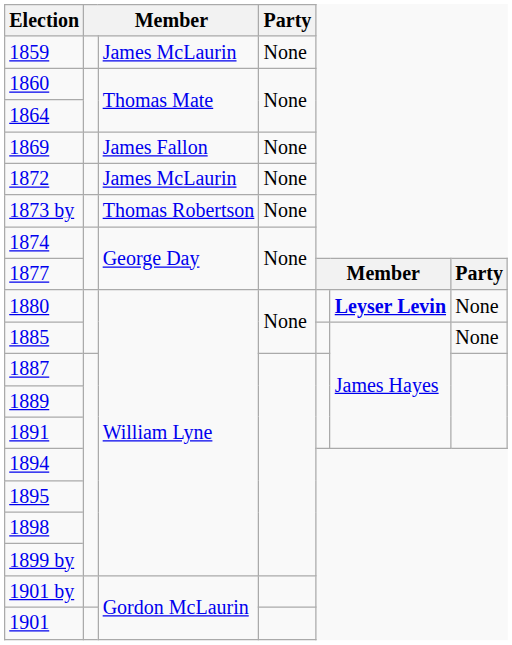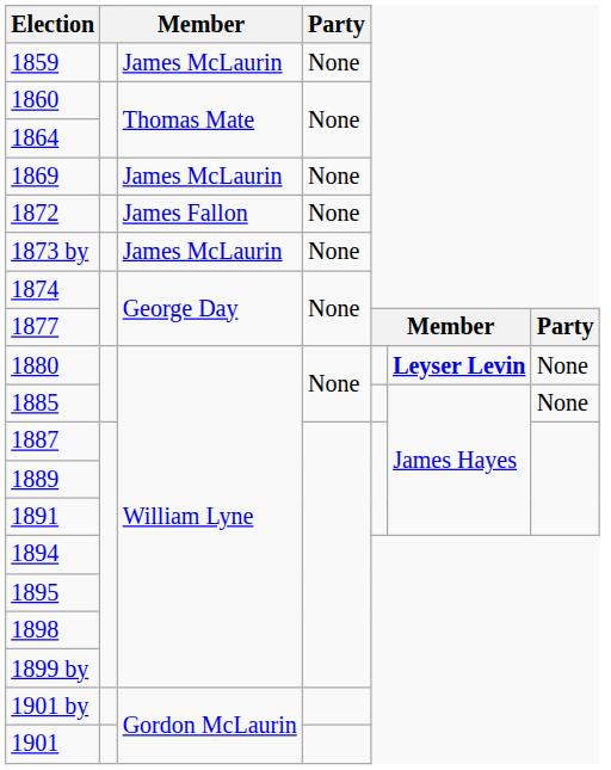 <table class="wikitable" style='border-style: none none none none;'>
 <tr>
 <th>Election</th>
 <th colspan="2">Member</th>
 <th>Party</th>
 </tr>
 <tr style="background: #f9f9f9">
 <td><a href='#'>1859</a></td>
 <td> </td>
 <td><a href='#'>James McLaurin</a></td>
 <td>None</td>
 </tr>
 <tr style="background: #f9f9f9">
 <td><a href='#'>1860</a></td>
 <td rowspan="2" > </td>
 <td rowspan="2"><a href='#'>Thomas Mate</a></td>
 <td rowspan="2">None</td>
 </tr>
 <tr style="background: #f9f9f9">
 <td><a href='#'>1864</a></td>
 </tr>
 <tr style="background: #f9f9f9">
 <td><a href='#'>1869</a></td>
 <td> </td>
-<td><a href='#'>James Fallon</a></td>
+<td><a href='#'>James McLaurin</a></td>
 <td>None</td>
 </tr>
 <tr style="background: #f9f9f9">
 <td><a href='#'>1872</a></td>
 <td> </td>
-<td><a href='#'>James McLaurin</a></td>
+<td><a href='#'>James Fallon</a></td>
 <td>None</td>
 </tr>
 <tr style="background: #f9f9f9">
 <td><a href='#'>1873 by</a></td>
 <td> </td>
-<td><a href='#'>Thomas Robertson</a></td>
+<td><a href='#'>James McLaurin</a></td>
 <td>None</td>
 </tr>
 <tr style="background: #f9f9f9">
 <td><a href='#'>1874</a></td>
 <td rowspan="2" > </td>
 <td rowspan="2"><a href='#'>George Day</a></td>
 <td rowspan="2">None</td>
 </tr>
 <tr style="background: #f9f9f9">
 <td><a href='#'>1877</a></td>
 <th colspan="2">Member</th>
 <th>Party</th>
 </tr>
 <tr style="background: #f9f9f9">
 <td><a href='#'>1880</a></td>
 <td rowspan="2" > </td>
 <td rowspan="9"><a href='#'>William Lyne</a></td>
 <td rowspan="2">None</td>
 <td> </td>
 <td><strong><a href='#'>Leyser Levin</a></strong></td>
 <td>None</td>
 </tr>
 <tr style="background: #f9f9f9">
 <td><a href='#'>1885</a></td>
 <td> </td>
 <td rowspan="4"><a href='#'>James Hayes</a></td>
 <td>None</td>
 </tr>
 <tr style="background: #f9f9f9">
 <td><a href='#'>1887</a></td>
 <td rowspan="7" > </td>
 <td rowspan="7"></td>
 <td rowspan="3" > </td>
 <td rowspan="3"></td>
 </tr>
 <tr style="background: #f9f9f9">
 <td><a href='#'>1889</a></td>
 </tr>
 <tr style="background: #f9f9f9">
 <td><a href='#'>1891</a></td>
 </tr>
 <tr style="background: #f9f9f9">
 <td><a href='#'>1894</a></td>
 </tr>
 <tr style="background: #f9f9f9">
 <td><a href='#'>1895</a></td>
 </tr>
 <tr style="background: #f9f9f9">
 <td><a href='#'>1898</a></td>
 </tr>
 <tr style="background: #f9f9f9">
 <td><a href='#'>1899 by</a></td>
 </tr>
 <tr style="background: #f9f9f9">
 <td><a href='#'>1901 by</a></td>
 <td> </td>
 <td rowspan="2"><a href='#'>Gordon McLaurin</a></td>
 <td></td>
 </tr>
 <tr style="background: #f9f9f9">
 <td><a href='#'>1901</a></td>
 <td> </td>
 <td></td>
 </tr>
 </table>
